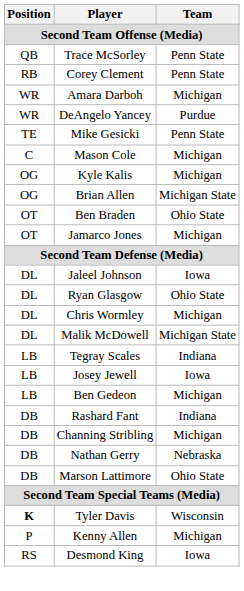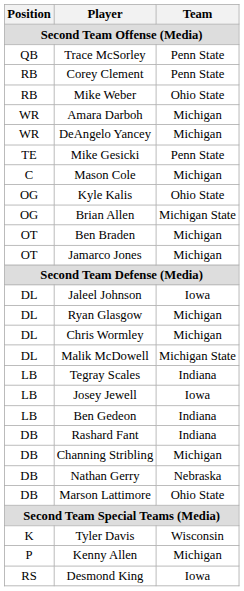 <table class="wikitable sortable">
 <tr>
 <th>Position</th>
 <th>Player</th>
 <th>Team</th>
 </tr>
 <tr>
 <td colspan="3" style="text-align:center; background:#ddd;"><strong>Second Team Offense (Media)</strong></td>
 </tr>
 <tr style="text-align:center;">
 <td style="background:white">QB</td>
 <td style="background:white">Trace McSorley</td>
 <td style="background:white">Penn State</td>
 </tr>
 <tr style="text-align:center;">
 <td style="background:white">RB</td>
 <td style="background:white">Corey Clement</td>
 <td style="background:white">Penn State</td>
 </tr>
 <tr style="text-align:center;">
+<td style="background:white">RB</td>
+<td style="background:white">Mike Weber</td>
+<td style="background:white">Ohio State</td>
+</tr>
+<tr style="text-align:center;">
 <td style="background:white">WR</td>
 <td style="background:white">Amara Darboh</td>
 <td style="background:white">Michigan</td>
 </tr>
 <tr style="text-align:center;">
 <td style="background:white">WR</td>
 <td style="background:white">DeAngelo Yancey</td>
-<td style="background:white">Purdue</td>
+<td style="background:white">Michigan</td>
 </tr>
 <tr style="text-align:center;">
 <td style="background:white">TE</td>
 <td style="background:white">Mike Gesicki</td>
 <td style="background:white">Penn State</td>
 </tr>
 <tr style="text-align:center;">
 <td style="background:white">C</td>
 <td style="background:white">Mason Cole</td>
 <td style="background:white">Michigan</td>
 </tr>
 <tr style="text-align:center;">
 <td style="background:white">OG</td>
 <td style="background:white">Kyle Kalis</td>
-<td style="background:white">Michigan</td>
+<td style="background:white">Ohio State</td>
 </tr>
 <tr style="text-align:center;">
 <td style="background:white">OG</td>
 <td style="background:white">Brian Allen</td>
 <td style="background:white">Michigan State</td>
 </tr>
 <tr style="text-align:center;">
 <td style="background:white">OT</td>
 <td style="background:white">Ben Braden</td>
-<td style="background:white">Ohio State</td>
+<td style="background:white">Michigan</td>
 </tr>
 <tr style="text-align:center;">
 <td style="background:white">OT</td>
 <td style="background:white">Jamarco Jones</td>
 <td style="background:white">Michigan</td>
 </tr>
 <tr>
 <td colspan="3" style="text-align:center; background:#ddd;"><strong>Second Team Defense (Media)</strong></td>
 </tr>
 <tr style="text-align:center;">
 <td style="background:white">DL</td>
 <td style="background:white">Jaleel Johnson</td>
 <td style="background:white">Iowa</td>
 </tr>
 <tr style="text-align:center;">
 <td style="background:white">DL</td>
 <td style="background:white">Ryan Glasgow</td>
-<td style="background:white">Ohio State</td>
+<td style="background:white">Michigan</td>
 </tr>
 <tr style="text-align:center;">
 <td style="background:white">DL</td>
 <td style="background:white">Chris Wormley</td>
 <td style="background:white">Michigan</td>
 </tr>
 <tr style="text-align:center;">
 <td style="background:white">DL</td>
 <td style="background:white">Malik McDowell</td>
 <td style="background:white">Michigan State</td>
 </tr>
 <tr style="text-align:center;">
 <td style="background:white">LB</td>
 <td style="background:white">Tegray Scales</td>
 <td style="background:white">Indiana</td>
 </tr>
 <tr style="text-align:center;">
 <td style="background:white">LB</td>
 <td style="background:white">Josey Jewell</td>
 <td style="background:white">Iowa</td>
 </tr>
 <tr style="text-align:center;">
 <td style="background:white">LB</td>
 <td style="background:white">Ben Gedeon</td>
-<td style="background:white">Michigan</td>
+<td style="background:white">Indiana</td>
 </tr>
 <tr style="text-align:center;">
 <td style="background:white">DB</td>
 <td style="background:white">Rashard Fant</td>
 <td style="background:white">Indiana</td>
 </tr>
 <tr style="text-align:center;">
 <td style="background:white">DB</td>
 <td style="background:white">Channing Stribling</td>
 <td style="background:white">Michigan</td>
 </tr>
 <tr style="text-align:center;">
 <td style="background:white">DB</td>
 <td style="background:white">Nathan Gerry</td>
 <td style="background:white">Nebraska</td>
 </tr>
 <tr style="text-align:center;">
 <td style="background:white">DB</td>
 <td style="background:white">Marson Lattimore</td>
 <td style="background:white">Ohio State</td>
 </tr>
 <tr>
 <td colspan="3" style="text-align:center; background:#ddd;"><strong>Second Team Special Teams (Media)</strong></td>
 </tr>
 <tr style="text-align:center;">
-<td style="background:white"><strong>K</strong></td>
+<td style="background:white">K</td>
 <td style="background:white">Tyler Davis</td>
 <td style="background:white">Wisconsin</td>
 </tr>
 <tr style="text-align:center;">
 <td style="background:white">P</td>
 <td style="background:white">Kenny Allen</td>
 <td style="background:white">Michigan</td>
 </tr>
 <tr style="text-align:center;">
 <td style="background:white">RS</td>
 <td style="background:white">Desmond King</td>
 <td style="background:white">Iowa</td>
 </tr>
 </table>
